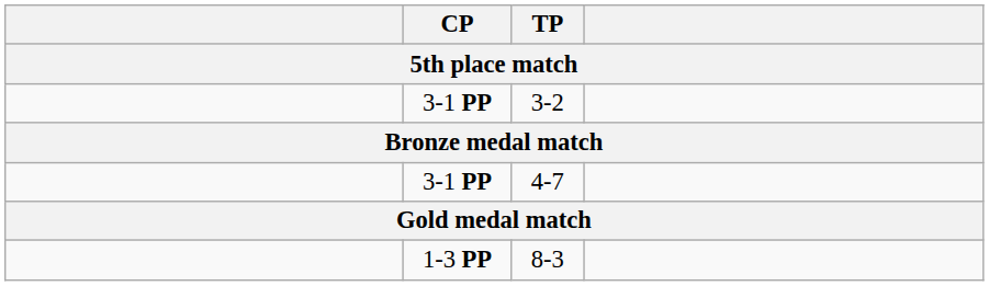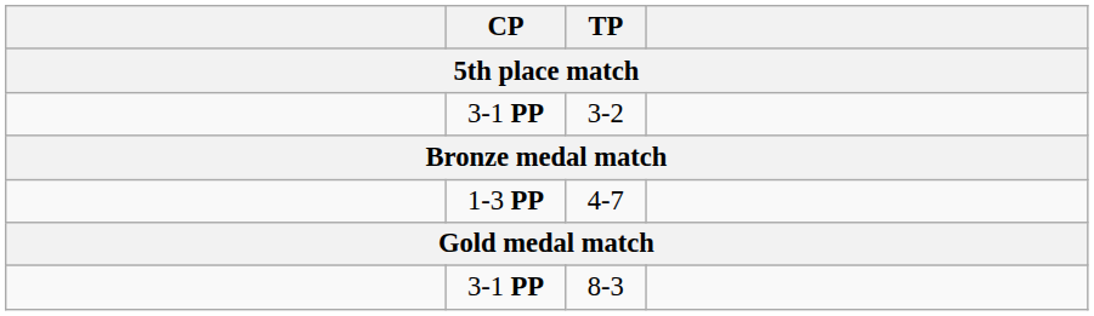 <table class="wikitable" style="text-align: center;" |>
 <tr>
 <th width="250"></th>
 <th width="62">CP</th>
 <th width="40">TP</th>
 <th width="250"></th>
 </tr>
 <tr>
 <th colspan="5">5th place match</th>
 </tr>
 <tr>
 <td style="text-align:left;"><strong></strong></td>
 <td>3-1 <strong>PP</strong></td>
 <td>3-2</td>
 <td style="text-align:left;"></td>
 </tr>
 <tr>
 <th colspan="5">Bronze medal match</th>
 </tr>
 <tr>
 <td style="text-align:left;"></td>
-<td>3-1 <strong>PP</strong></td>
+<td>1-3 <strong>PP</strong></td>
 <td>4-7</td>
 <td style="text-align:left;"><strong></strong></td>
 </tr>
 <tr>
 <th colspan="5">Gold medal match</th>
 </tr>
 <tr>
 <td style="text-align:left;"><strong></strong></td>
-<td>1-3 <strong>PP</strong></td>
+<td>3-1 <strong>PP</strong></td>
 <td>8-3</td>
 <td style="text-align:left;"></td>
 </tr>
 </table>
